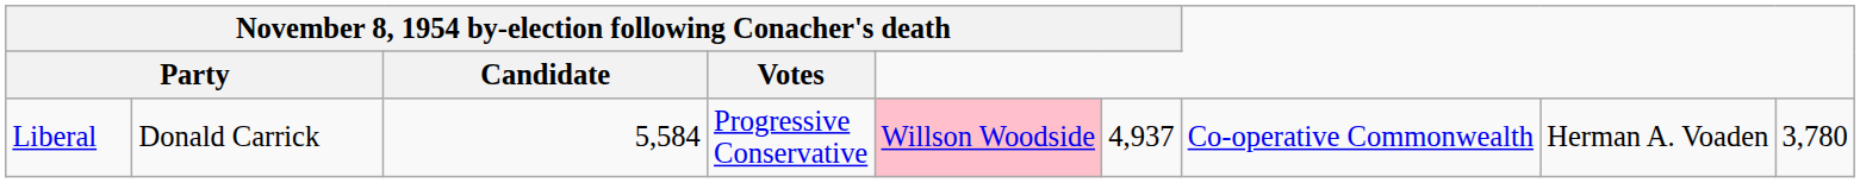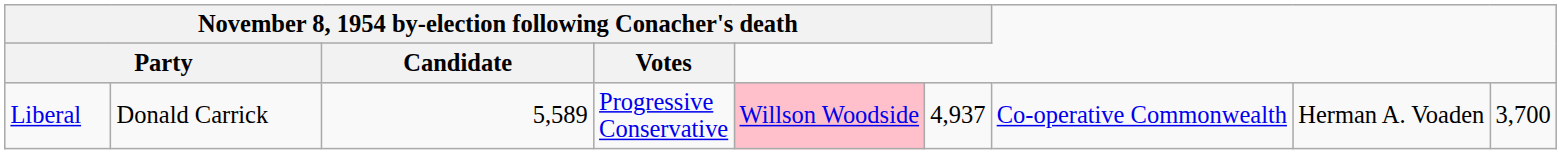 <table class="wikitable">
 <tr>
 <th colspan="6">November 8, 1954 by-election following Conacher's death</th>
 </tr>
 <tr>
 <th colspan="2" style="width: 200px">Party</th>
 <th style="width: 170px">Candidate</th>
 <th style="width: 40px">Votes</th>
 </tr>
 <tr>
 <td><a href='#'>Liberal</a></td>
 <td>Donald Carrick</td>
-<td align="right">5,584<br></td>
+<td align="right">5,589<br></td>
 <td><a href='#'>Progressive Conservative</a></td>
 <td style="background: pink;"><a href='#'>Willson Woodside</a></td>
 <td align="right">4,937<br></td>
 <td><a href='#'>Co-operative Commonwealth</a></td>
 <td>Herman A. Voaden</td>
-<td align="right">3,780<br></td>
+<td align="right">3,700<br></td>
 </tr>
 </table>
